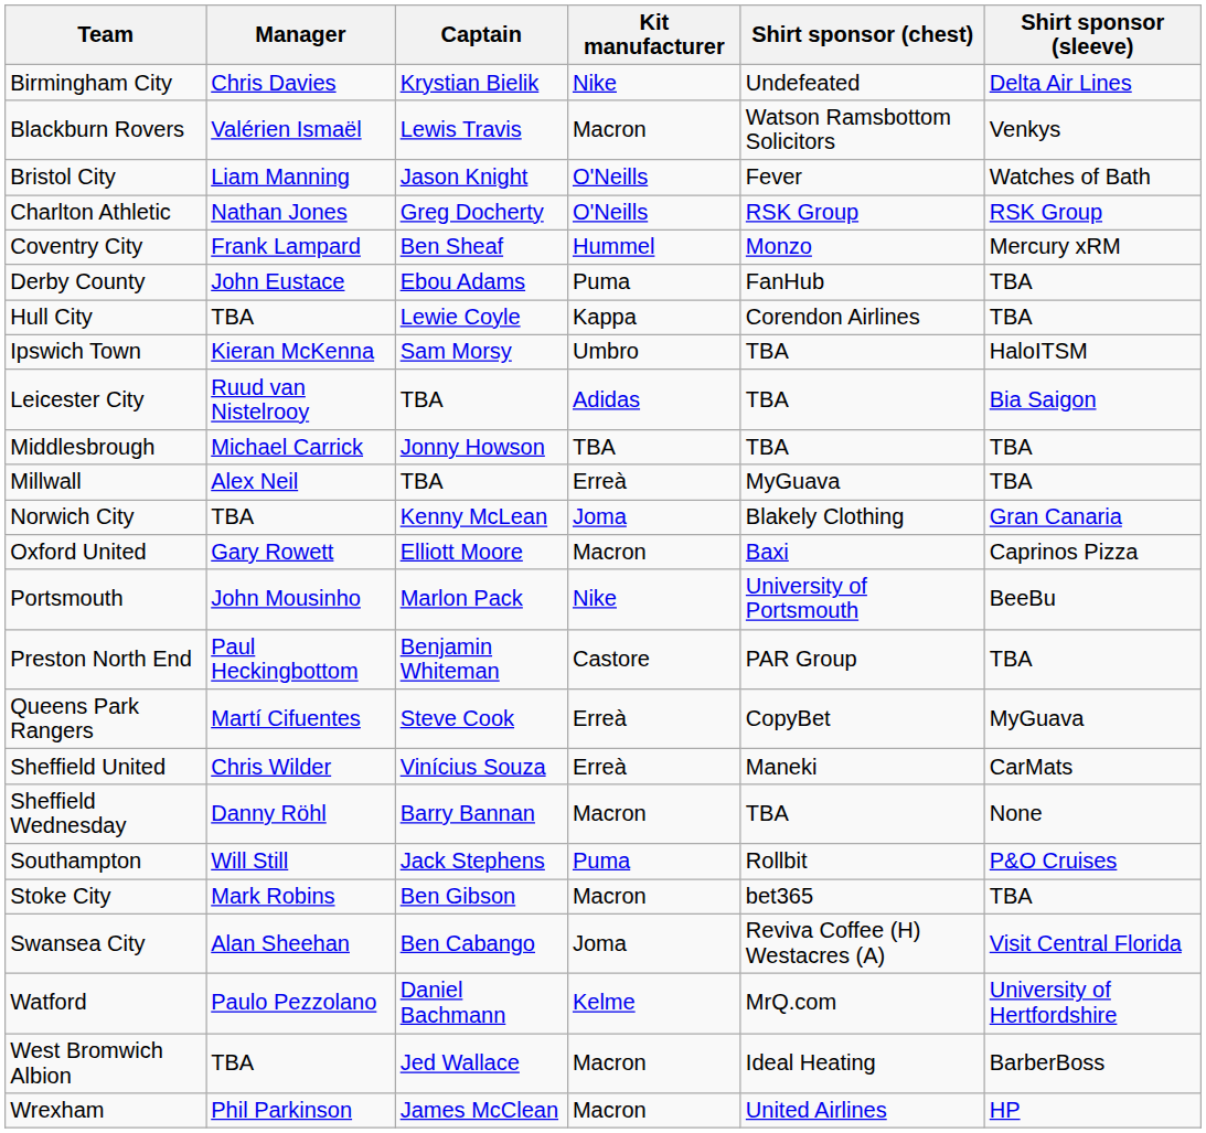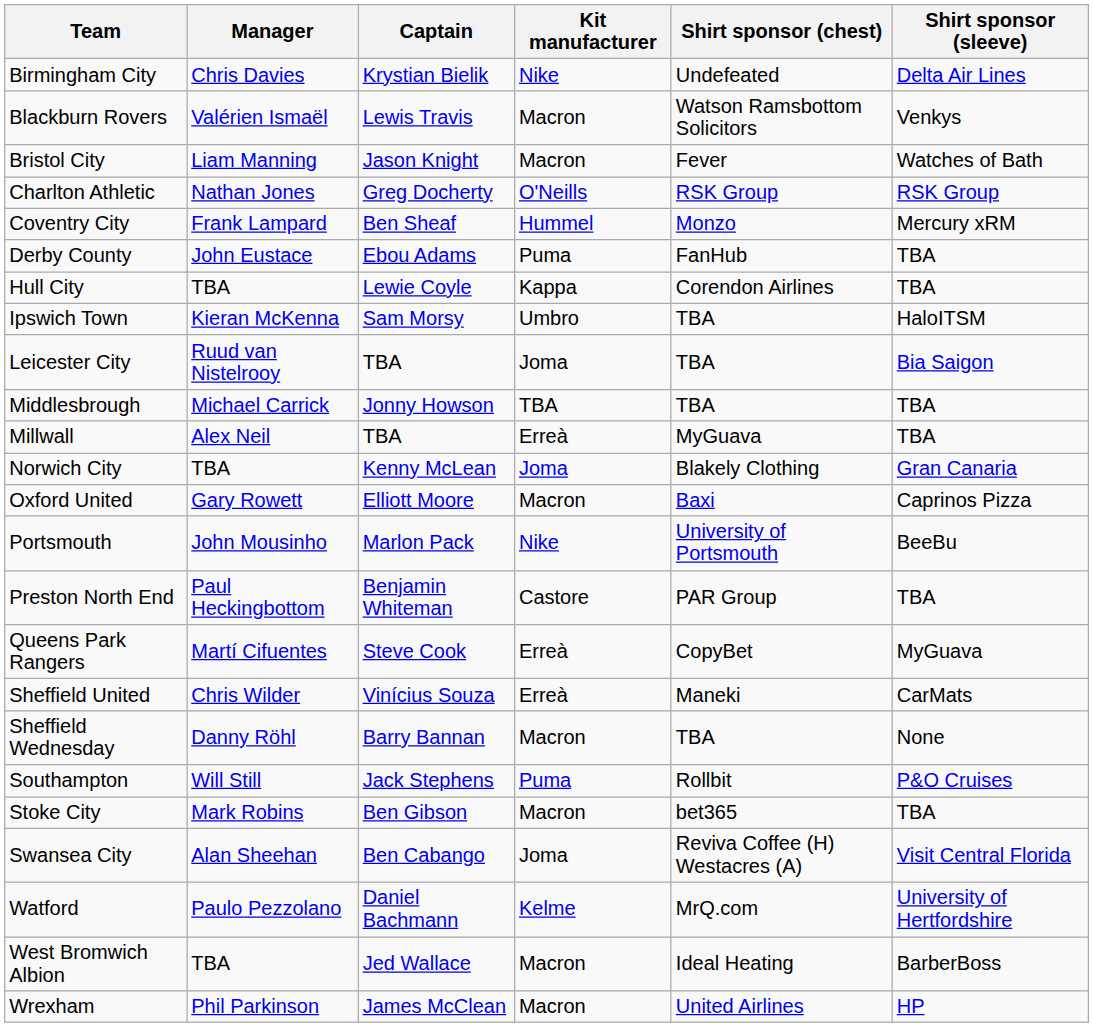 <table class="wikitable sortable">
 <tr>
 <th>Team</th>
 <th>Manager</th>
 <th>Captain</th>
 <th>Kit manufacturer</th>
 <th>Shirt sponsor (chest)</th>
 <th>Shirt sponsor (sleeve)</th>
 </tr>
 <tr>
 <td>Birmingham City</td>
 <td> <a href='#'>Chris Davies</a></td>
 <td> <a href='#'>Krystian Bielik</a></td>
 <td><a href='#'>Nike</a></td>
 <td>Undefeated</td>
 <td><a href='#'>Delta Air Lines</a></td>
 </tr>
 <tr>
 <td>Blackburn Rovers</td>
 <td> <a href='#'>Valérien Ismaël</a></td>
 <td> <a href='#'>Lewis Travis</a></td>
 <td>Macron</td>
 <td>Watson Ramsbottom Solicitors</td>
 <td>Venkys</td>
 </tr>
 <tr>
 <td>Bristol City</td>
 <td> <a href='#'>Liam Manning</a></td>
 <td> <a href='#'>Jason Knight</a></td>
-<td><a href='#'>O'Neills</a></td>
+<td>Macron</td>
 <td>Fever</td>
 <td>Watches of Bath</td>
 </tr>
 <tr>
 <td>Charlton Athletic</td>
 <td> <a href='#'>Nathan Jones</a></td>
 <td> <a href='#'>Greg Docherty</a></td>
 <td><a href='#'>O'Neills</a></td>
 <td><a href='#'>RSK Group</a></td>
 <td><a href='#'>RSK Group</a></td>
 </tr>
 <tr>
 <td>Coventry City</td>
 <td> <a href='#'>Frank Lampard</a></td>
 <td> <a href='#'>Ben Sheaf</a></td>
 <td><a href='#'>Hummel</a></td>
 <td><a href='#'>Monzo</a></td>
 <td>Mercury xRM</td>
 </tr>
 <tr>
 <td>Derby County</td>
 <td> <a href='#'>John Eustace</a></td>
 <td> <a href='#'>Ebou Adams</a></td>
 <td>Puma</td>
 <td>FanHub</td>
 <td>TBA</td>
 </tr>
 <tr>
 <td>Hull City</td>
 <td>TBA</td>
 <td> <a href='#'>Lewie Coyle</a></td>
 <td>Kappa</td>
 <td>Corendon Airlines</td>
 <td>TBA</td>
 </tr>
 <tr>
 <td>Ipswich Town</td>
 <td> <a href='#'>Kieran McKenna</a></td>
 <td> <a href='#'>Sam Morsy</a></td>
 <td>Umbro</td>
 <td>TBA</td>
 <td>HaloITSM</td>
 </tr>
 <tr>
 <td>Leicester City</td>
 <td> <a href='#'>Ruud van Nistelrooy</a></td>
 <td>TBA</td>
-<td><a href='#'>Adidas</a></td>
+<td>Joma</td>
 <td>TBA</td>
 <td><a href='#'>Bia Saigon</a></td>
 </tr>
 <tr>
 <td>Middlesbrough</td>
 <td> <a href='#'>Michael Carrick</a></td>
 <td> <a href='#'>Jonny Howson</a></td>
 <td>TBA</td>
 <td>TBA</td>
 <td>TBA</td>
 </tr>
 <tr>
 <td>Millwall</td>
 <td> <a href='#'>Alex Neil</a></td>
 <td>TBA</td>
 <td>Erreà</td>
 <td>MyGuava</td>
 <td>TBA</td>
 </tr>
 <tr>
 <td>Norwich City</td>
 <td>TBA</td>
 <td> <a href='#'>Kenny McLean</a></td>
 <td><a href='#'>Joma</a></td>
 <td>Blakely Clothing</td>
 <td><a href='#'>Gran Canaria</a></td>
 </tr>
 <tr>
 <td>Oxford United</td>
 <td> <a href='#'>Gary Rowett</a></td>
 <td> <a href='#'>Elliott Moore</a></td>
 <td>Macron</td>
 <td><a href='#'>Baxi</a></td>
 <td>Caprinos Pizza</td>
 </tr>
 <tr>
 <td>Portsmouth</td>
 <td> <a href='#'>John Mousinho</a></td>
 <td> <a href='#'>Marlon Pack</a></td>
 <td><a href='#'>Nike</a></td>
 <td><a href='#'>University of Portsmouth</a></td>
 <td>BeeBu</td>
 </tr>
 <tr>
 <td>Preston North End</td>
 <td> <a href='#'>Paul Heckingbottom</a></td>
 <td> <a href='#'>Benjamin Whiteman</a></td>
 <td>Castore</td>
 <td>PAR Group</td>
 <td>TBA</td>
 </tr>
 <tr>
 <td>Queens Park Rangers</td>
 <td> <a href='#'>Martí Cifuentes</a></td>
 <td> <a href='#'>Steve Cook</a></td>
 <td>Erreà</td>
 <td>CopyBet</td>
 <td>MyGuava</td>
 </tr>
 <tr>
 <td>Sheffield United</td>
 <td> <a href='#'>Chris Wilder</a></td>
 <td> <a href='#'>Vinícius Souza</a></td>
 <td>Erreà</td>
 <td>Maneki</td>
 <td>CarMats</td>
 </tr>
 <tr>
 <td>Sheffield Wednesday</td>
 <td> <a href='#'>Danny Röhl</a></td>
 <td> <a href='#'>Barry Bannan</a></td>
 <td>Macron</td>
 <td>TBA</td>
 <td>None</td>
 </tr>
 <tr>
 <td>Southampton</td>
 <td> <a href='#'>Will Still</a></td>
 <td> <a href='#'>Jack Stephens</a></td>
 <td><a href='#'>Puma</a></td>
 <td>Rollbit</td>
 <td><a href='#'>P&O Cruises</a></td>
 </tr>
 <tr>
 <td>Stoke City</td>
 <td> <a href='#'>Mark Robins</a></td>
 <td> <a href='#'>Ben Gibson</a></td>
 <td>Macron</td>
 <td>bet365</td>
 <td>TBA</td>
 </tr>
 <tr>
 <td>Swansea City</td>
 <td> <a href='#'>Alan Sheehan</a></td>
 <td> <a href='#'>Ben Cabango</a></td>
 <td>Joma</td>
 <td>Reviva Coffee (H)<br>Westacres (A)</td>
 <td><a href='#'>Visit Central Florida</a></td>
 </tr>
 <tr>
 <td>Watford</td>
 <td> <a href='#'>Paulo Pezzolano</a></td>
 <td> <a href='#'>Daniel Bachmann</a></td>
 <td><a href='#'>Kelme</a></td>
 <td>MrQ.com</td>
 <td><a href='#'>University of Hertfordshire</a></td>
 </tr>
 <tr>
 <td>West Bromwich Albion</td>
 <td>TBA</td>
 <td> <a href='#'>Jed Wallace</a></td>
 <td>Macron</td>
 <td>Ideal Heating</td>
 <td>BarberBoss</td>
 </tr>
 <tr>
 <td>Wrexham</td>
 <td> <a href='#'>Phil Parkinson</a></td>
 <td> <a href='#'>James McClean</a></td>
 <td>Macron</td>
 <td><a href='#'>United Airlines</a></td>
 <td><a href='#'>HP</a></td>
 </tr>
 </table>
